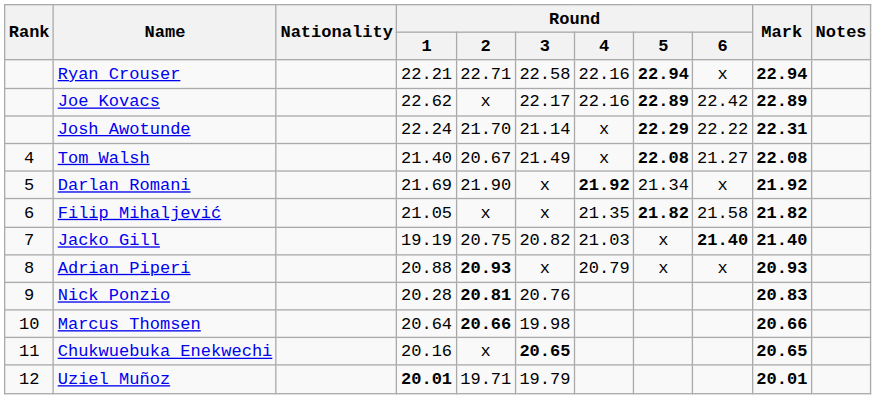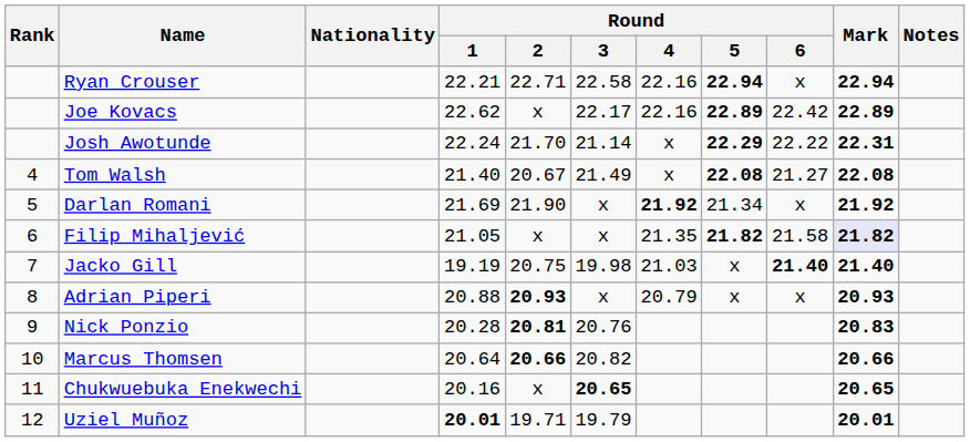 <table class="wikitable sortable" style="text-align:center">
 <tr>
 <th rowspan=2>Rank</th>
 <th rowspan=2>Name</th>
 <th rowspan=2>Nationality</th>
 <th colspan=6>Round</th>
 <th rowspan=2>Mark</th>
 <th rowspan=2>Notes</th>
 </tr>
 <tr>
 <th>1</th>
 <th>2</th>
 <th>3</th>
 <th>4</th>
 <th>5</th>
 <th>6</th>
 </tr>
 <tr>
 <td></td>
 <td align=left><a href='#'>Ryan Crouser</a></td>
 <td align=left></td>
 <td>22.21</td>
 <td>22.71</td>
 <td>22.58</td>
 <td>22.16</td>
 <td><strong>22.94</strong></td>
 <td>x</td>
 <td><strong>22.94</strong></td>
 <td></td>
 </tr>
 <tr>
 <td></td>
 <td align=left><a href='#'>Joe Kovacs</a></td>
 <td align=left></td>
 <td>22.62</td>
 <td>x</td>
 <td>22.17</td>
 <td>22.16</td>
 <td><strong>22.89</strong></td>
 <td>22.42</td>
 <td><strong>22.89</strong></td>
 <td></td>
 </tr>
 <tr>
 <td></td>
 <td align=left><a href='#'>Josh Awotunde</a></td>
 <td align=left></td>
 <td>22.24</td>
 <td>21.70</td>
 <td>21.14</td>
 <td>x</td>
 <td><strong>22.29</strong></td>
 <td>22.22</td>
 <td><strong>22.31</strong></td>
 <td></td>
 </tr>
 <tr>
 <td>4</td>
 <td align=left><a href='#'>Tom Walsh</a></td>
 <td align=left></td>
 <td>21.40</td>
 <td>20.67</td>
 <td>21.49</td>
 <td>x</td>
 <td><strong>22.08</strong></td>
 <td>21.27</td>
 <td><strong>22.08</strong></td>
 <td></td>
 </tr>
 <tr>
 <td>5</td>
 <td align=left><a href='#'>Darlan Romani</a></td>
 <td align=left></td>
 <td>21.69</td>
 <td>21.90</td>
 <td>x</td>
 <td><strong>21.92</strong></td>
 <td>21.34</td>
 <td>x</td>
 <td><strong>21.92</strong></td>
 <td></td>
 </tr>
 <tr>
 <td>6</td>
 <td align=left><a href='#'>Filip Mihaljević</a></td>
 <td align=left></td>
 <td>21.05</td>
 <td>x</td>
 <td>x</td>
 <td>21.35</td>
 <td><strong>21.82</strong></td>
 <td>21.58</td>
-<td><strong>21.82</strong></td>
+<td style="background: lavender;"><strong>21.82</strong></td>
 <td></td>
 </tr>
 <tr>
 <td>7</td>
 <td align=left><a href='#'>Jacko Gill</a></td>
 <td align=left></td>
 <td>19.19</td>
 <td>20.75</td>
-<td>20.82</td>
+<td>19.98</td>
 <td>21.03</td>
 <td>x</td>
 <td><strong>21.40</strong></td>
 <td><strong>21.40</strong></td>
 <td></td>
 </tr>
 <tr>
 <td>8</td>
 <td align=left><a href='#'>Adrian Piperi</a></td>
 <td align=left></td>
 <td>20.88</td>
 <td><strong>20.93</strong></td>
 <td>x</td>
 <td>20.79</td>
 <td>x</td>
 <td>x</td>
 <td><strong>20.93</strong></td>
 <td></td>
 </tr>
 <tr>
 <td>9</td>
 <td align=left><a href='#'>Nick Ponzio</a></td>
 <td align=left></td>
 <td>20.28</td>
 <td><strong>20.81</strong></td>
 <td>20.76</td>
 <td></td>
 <td></td>
 <td></td>
 <td><strong>20.83</strong></td>
 <td></td>
 </tr>
 <tr>
 <td>10</td>
 <td align=left><a href='#'>Marcus Thomsen</a></td>
 <td align=left></td>
 <td>20.64</td>
 <td><strong>20.66</strong></td>
-<td>19.98</td>
+<td>20.82</td>
 <td></td>
 <td></td>
 <td></td>
 <td><strong>20.66</strong></td>
 <td></td>
 </tr>
 <tr>
 <td>11</td>
 <td align=left><a href='#'>Chukwuebuka Enekwechi</a></td>
 <td align=left></td>
 <td>20.16</td>
 <td>x</td>
 <td><strong>20.65</strong></td>
 <td></td>
 <td></td>
 <td></td>
 <td><strong>20.65</strong></td>
 <td></td>
 </tr>
 <tr>
 <td>12</td>
 <td align=left><a href='#'>Uziel Muñoz</a></td>
 <td align=left></td>
 <td><strong>20.01</strong></td>
 <td>19.71</td>
 <td>19.79</td>
 <td></td>
 <td></td>
 <td></td>
 <td><strong>20.01</strong></td>
 <td></td>
 </tr>
 </table>
